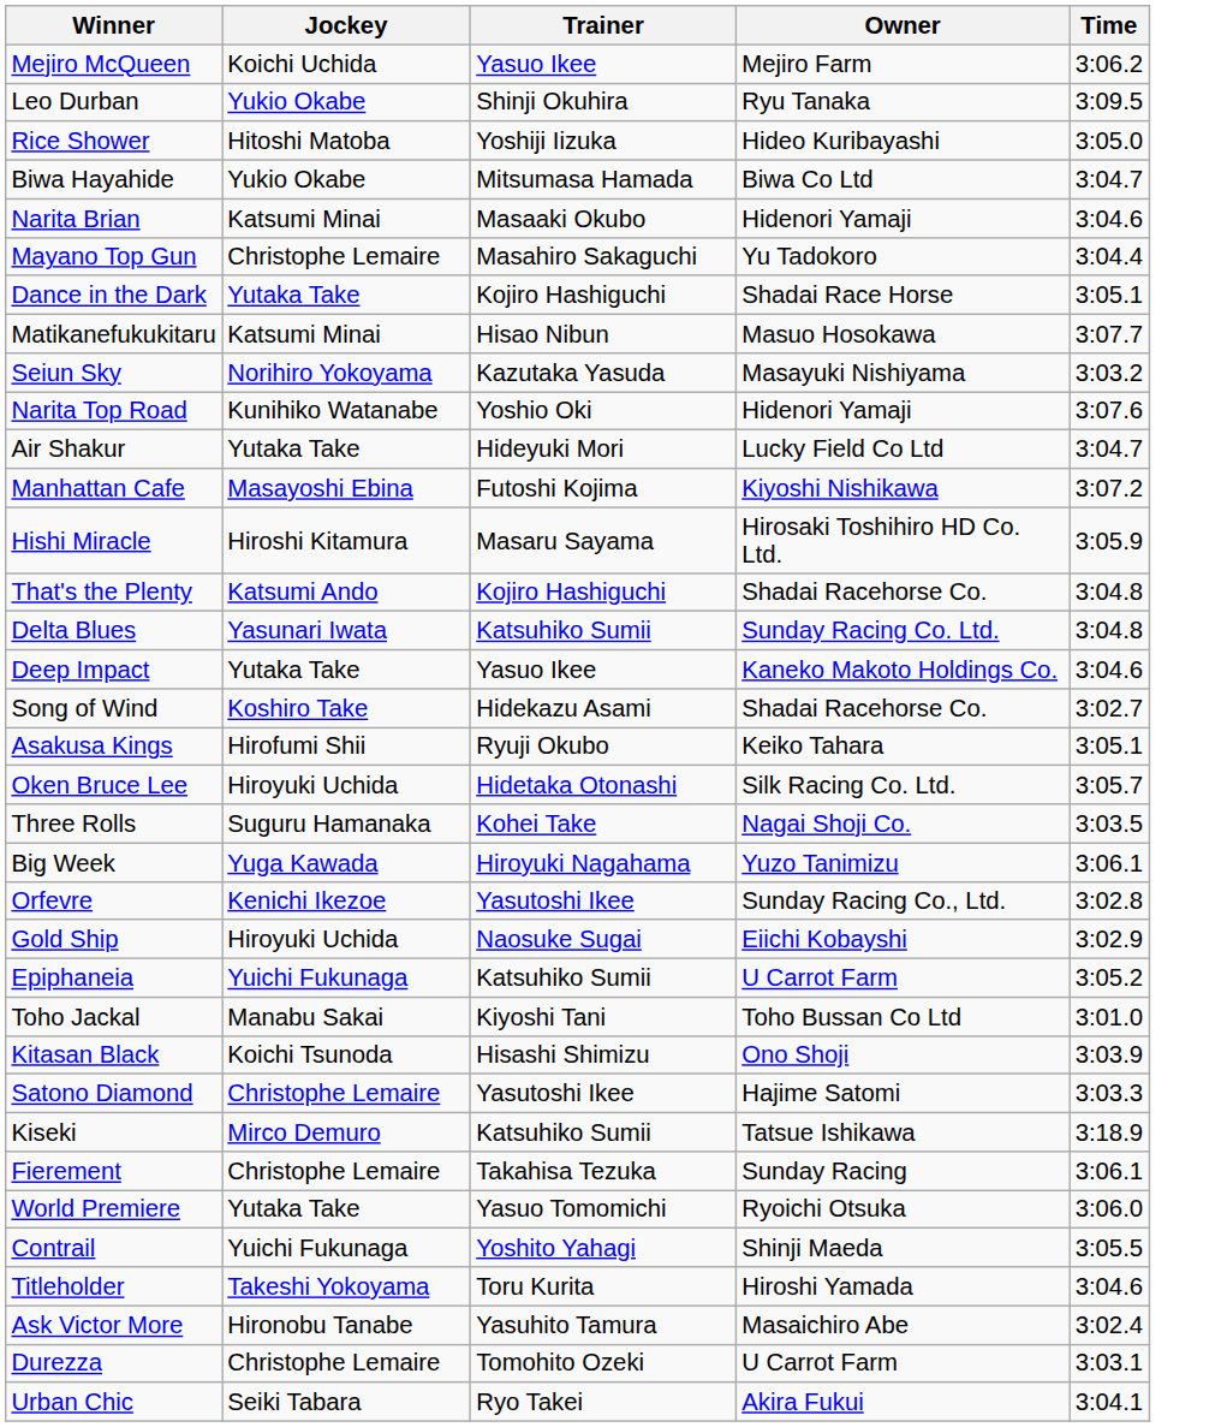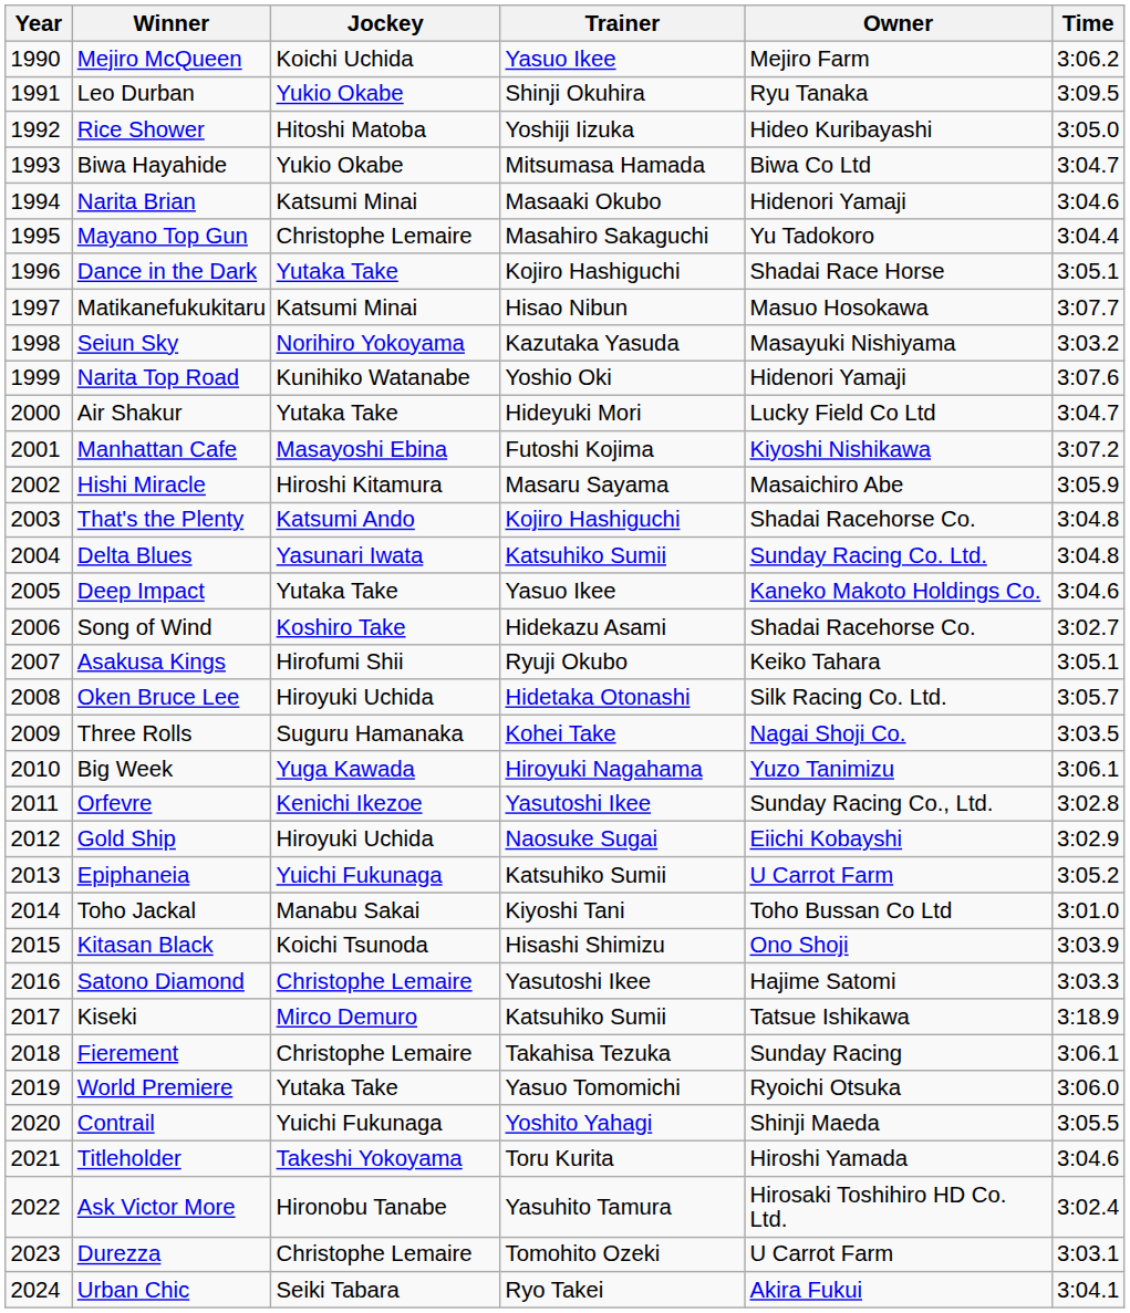 <table class="wikitable sortable" style="font-size:90%">
 <tr>
+<th width="36px">Year<br></th>
 <th width="120px">Winner<br></th>
 <th width="140px">Jockey<br></th>
 <th width="150px">Trainer<br></th>
 <th width="190px">Owner<br></th>
 <th>Time<br></th>
 </tr>
 <tr>
+<td>1990</td>
 <td><a href='#'>Mejiro McQueen</a></td>
 <td>Koichi Uchida</td>
 <td><a href='#'>Yasuo Ikee</a></td>
 <td>Mejiro Farm</td>
 <td>3:06.2</td>
 </tr>
 <tr>
+<td>1991</td>
 <td>Leo Durban</td>
 <td><a href='#'>Yukio Okabe</a></td>
 <td>Shinji Okuhira</td>
 <td>Ryu Tanaka</td>
 <td>3:09.5</td>
 </tr>
 <tr>
+<td>1992</td>
 <td><a href='#'>Rice Shower</a></td>
 <td>Hitoshi Matoba</td>
 <td>Yoshiji Iizuka</td>
 <td>Hideo Kuribayashi</td>
 <td>3:05.0</td>
 </tr>
 <tr>
+<td>1993</td>
 <td>Biwa Hayahide</td>
 <td>Yukio Okabe</td>
 <td>Mitsumasa Hamada</td>
 <td>Biwa Co Ltd</td>
 <td>3:04.7</td>
 </tr>
 <tr>
+<td>1994</td>
 <td><a href='#'>Narita Brian</a></td>
 <td>Katsumi Minai</td>
 <td>Masaaki Okubo</td>
 <td>Hidenori Yamaji</td>
 <td>3:04.6</td>
 </tr>
 <tr>
+<td>1995</td>
 <td><a href='#'>Mayano Top Gun</a></td>
 <td>Christophe Lemaire</td>
 <td>Masahiro Sakaguchi</td>
 <td>Yu Tadokoro</td>
 <td>3:04.4</td>
 </tr>
 <tr>
+<td>1996</td>
 <td><a href='#'>Dance in the Dark</a></td>
 <td><a href='#'>Yutaka Take</a></td>
 <td>Kojiro Hashiguchi</td>
 <td>Shadai Race Horse</td>
 <td>3:05.1</td>
 </tr>
 <tr>
+<td>1997</td>
 <td>Matikanefukukitaru</td>
 <td>Katsumi Minai</td>
 <td>Hisao Nibun</td>
 <td>Masuo Hosokawa</td>
 <td>3:07.7</td>
 </tr>
 <tr>
+<td>1998</td>
 <td><a href='#'>Seiun Sky</a></td>
 <td><a href='#'>Norihiro Yokoyama</a></td>
 <td>Kazutaka Yasuda</td>
 <td>Masayuki Nishiyama</td>
 <td>3:03.2</td>
 </tr>
 <tr>
+<td>1999</td>
 <td><a href='#'>Narita Top Road</a></td>
 <td>Kunihiko Watanabe</td>
 <td>Yoshio Oki</td>
 <td>Hidenori Yamaji</td>
 <td>3:07.6</td>
 </tr>
 <tr>
+<td>2000</td>
 <td>Air Shakur</td>
 <td>Yutaka Take</td>
 <td>Hideyuki Mori</td>
 <td>Lucky Field Co Ltd</td>
 <td>3:04.7</td>
 </tr>
 <tr>
+<td>2001</td>
 <td><a href='#'>Manhattan Cafe</a></td>
 <td><a href='#'>Masayoshi Ebina</a></td>
 <td>Futoshi Kojima</td>
 <td><a href='#'>Kiyoshi Nishikawa</a></td>
 <td>3:07.2</td>
 </tr>
 <tr>
+<td>2002</td>
 <td><a href='#'>Hishi Miracle</a></td>
 <td>Hiroshi Kitamura</td>
 <td>Masaru Sayama</td>
-<td>Hirosaki Toshihiro HD Co. Ltd.</td>
+<td>Masaichiro Abe</td>
 <td>3:05.9</td>
 </tr>
 <tr>
+<td>2003</td>
 <td><a href='#'>That's the Plenty</a></td>
 <td><a href='#'>Katsumi Ando</a></td>
 <td><a href='#'>Kojiro Hashiguchi</a></td>
 <td>Shadai Racehorse Co.</td>
 <td>3:04.8</td>
 </tr>
 <tr>
+<td>2004</td>
 <td><a href='#'>Delta Blues</a></td>
 <td><a href='#'>Yasunari Iwata</a></td>
 <td><a href='#'>Katsuhiko Sumii</a></td>
 <td><a href='#'>Sunday Racing Co. Ltd.</a></td>
 <td>3:04.8</td>
 </tr>
 <tr>
+<td>2005</td>
 <td><a href='#'>Deep Impact</a></td>
 <td>Yutaka Take</td>
 <td>Yasuo Ikee</td>
 <td><a href='#'>Kaneko Makoto Holdings Co.</a></td>
 <td>3:04.6</td>
 </tr>
 <tr>
+<td>2006</td>
 <td>Song of Wind</td>
 <td><a href='#'>Koshiro Take</a></td>
 <td>Hidekazu Asami</td>
 <td>Shadai Racehorse Co.</td>
 <td>3:02.7</td>
 </tr>
 <tr>
+<td>2007</td>
 <td><a href='#'>Asakusa Kings</a></td>
 <td>Hirofumi Shii</td>
 <td>Ryuji Okubo</td>
 <td>Keiko Tahara</td>
 <td>3:05.1</td>
 </tr>
 <tr>
+<td>2008</td>
 <td><a href='#'>Oken Bruce Lee</a></td>
 <td>Hiroyuki Uchida</td>
 <td><a href='#'>Hidetaka Otonashi</a></td>
 <td>Silk Racing Co. Ltd.</td>
 <td>3:05.7</td>
 </tr>
 <tr>
+<td>2009</td>
 <td>Three Rolls</td>
 <td>Suguru Hamanaka</td>
 <td><a href='#'>Kohei Take</a></td>
 <td><a href='#'>Nagai Shoji Co.</a></td>
 <td>3:03.5</td>
 </tr>
 <tr>
+<td>2010</td>
 <td>Big Week</td>
 <td><a href='#'>Yuga Kawada</a></td>
 <td><a href='#'>Hiroyuki Nagahama</a></td>
 <td><a href='#'>Yuzo Tanimizu</a></td>
 <td>3:06.1</td>
 </tr>
 <tr>
+<td>2011</td>
 <td><a href='#'>Orfevre</a></td>
 <td><a href='#'>Kenichi Ikezoe</a></td>
 <td><a href='#'>Yasutoshi Ikee</a></td>
 <td>Sunday Racing Co., Ltd.</td>
 <td>3:02.8</td>
 </tr>
 <tr>
+<td>2012</td>
 <td><a href='#'>Gold Ship</a></td>
 <td>Hiroyuki Uchida</td>
 <td><a href='#'>Naosuke Sugai</a></td>
 <td><a href='#'>Eiichi Kobayshi</a></td>
 <td>3:02.9</td>
 </tr>
 <tr>
+<td>2013</td>
 <td><a href='#'>Epiphaneia</a></td>
 <td><a href='#'>Yuichi Fukunaga</a></td>
 <td>Katsuhiko Sumii</td>
 <td><a href='#'>U Carrot Farm</a></td>
 <td>3:05.2</td>
 </tr>
 <tr>
+<td>2014</td>
 <td>Toho Jackal</td>
 <td>Manabu Sakai</td>
 <td>Kiyoshi Tani</td>
 <td>Toho Bussan Co Ltd</td>
 <td>3:01.0</td>
 </tr>
 <tr>
+<td>2015</td>
 <td><a href='#'>Kitasan Black</a></td>
 <td>Koichi Tsunoda</td>
 <td>Hisashi Shimizu</td>
 <td><a href='#'>Ono Shoji</a></td>
 <td>3:03.9</td>
 </tr>
 <tr>
+<td>2016</td>
 <td><a href='#'>Satono Diamond</a></td>
 <td><a href='#'>Christophe Lemaire</a></td>
 <td>Yasutoshi Ikee</td>
 <td>Hajime Satomi</td>
 <td>3:03.3</td>
 </tr>
 <tr>
+<td>2017</td>
 <td>Kiseki</td>
 <td><a href='#'>Mirco Demuro</a></td>
 <td>Katsuhiko Sumii</td>
 <td>Tatsue Ishikawa</td>
 <td>3:18.9</td>
 </tr>
 <tr>
+<td>2018</td>
 <td><a href='#'>Fierement</a></td>
 <td>Christophe Lemaire</td>
 <td>Takahisa Tezuka</td>
 <td>Sunday Racing</td>
 <td>3:06.1</td>
 </tr>
 <tr>
+<td>2019</td>
 <td><a href='#'>World Premiere</a></td>
 <td>Yutaka Take</td>
 <td>Yasuo Tomomichi</td>
 <td>Ryoichi Otsuka</td>
 <td>3:06.0</td>
 </tr>
 <tr>
+<td>2020</td>
 <td><a href='#'>Contrail</a></td>
 <td>Yuichi Fukunaga</td>
 <td><a href='#'>Yoshito Yahagi</a></td>
 <td>Shinji Maeda</td>
 <td>3:05.5</td>
 </tr>
 <tr>
+<td>2021</td>
 <td><a href='#'>Titleholder</a></td>
 <td><a href='#'>Takeshi Yokoyama</a></td>
 <td>Toru Kurita</td>
 <td>Hiroshi Yamada</td>
 <td>3:04.6</td>
 </tr>
 <tr>
+<td>2022</td>
 <td><a href='#'>Ask Victor More</a></td>
 <td>Hironobu Tanabe</td>
 <td>Yasuhito Tamura</td>
-<td>Masaichiro Abe</td>
+<td>Hirosaki Toshihiro HD Co. Ltd.</td>
 <td>3:02.4</td>
 </tr>
 <tr>
+<td>2023</td>
 <td><a href='#'>Durezza</a></td>
 <td>Christophe Lemaire</td>
 <td>Tomohito Ozeki</td>
 <td>U Carrot Farm</td>
 <td>3:03.1</td>
 </tr>
 <tr>
+<td>2024</td>
 <td><a href='#'>Urban Chic</a></td>
 <td>Seiki Tabara</td>
 <td>Ryo Takei</td>
 <td><a href='#'>Akira Fukui</a></td>
 <td>3:04.1</td>
 </tr>
 </table>
